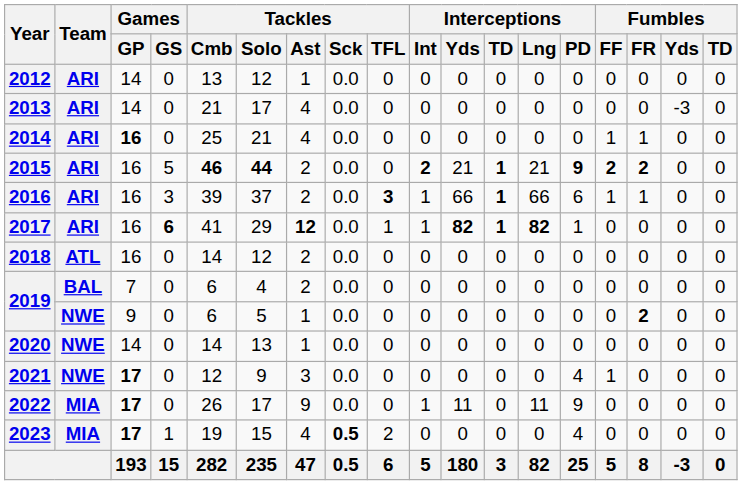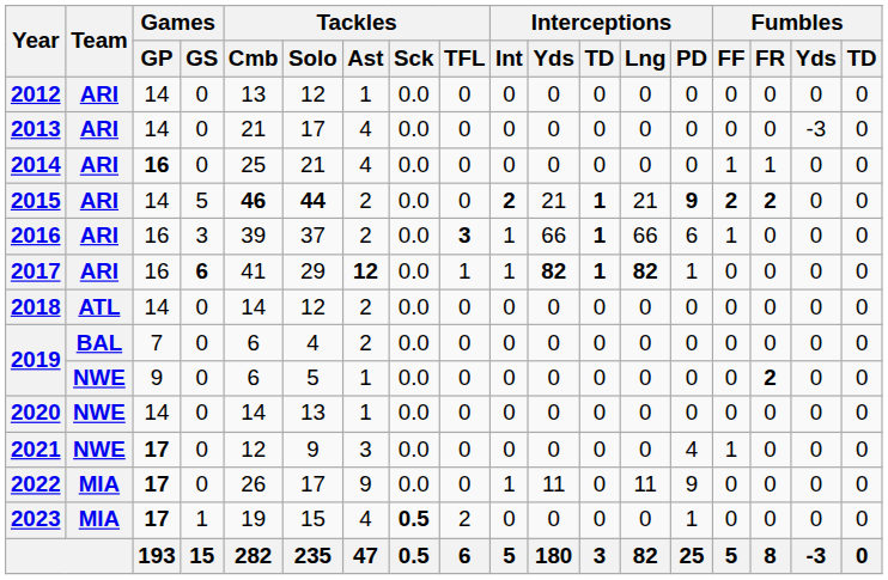 <table class="wikitable" style="text-align:center">
 <tr>
 <th rowspan="2">Year</th>
 <th rowspan="2">Team</th>
 <th colspan="2">Games</th>
 <th colspan="5">Tackles</th>
 <th colspan="5">Interceptions</th>
 <th colspan="4">Fumbles</th>
 </tr>
 <tr>
 <th>GP</th>
 <th>GS</th>
 <th>Cmb</th>
 <th>Solo</th>
 <th>Ast</th>
 <th>Sck</th>
 <th>TFL</th>
 <th>Int</th>
 <th>Yds</th>
 <th>TD</th>
 <th>Lng</th>
 <th>PD</th>
 <th>FF</th>
 <th>FR</th>
 <th>Yds</th>
 <th>TD</th>
 </tr>
 <tr>
 <th><a href='#'>2012</a></th>
 <th><a href='#'>ARI</a></th>
 <td>14</td>
 <td>0</td>
 <td>13</td>
 <td>12</td>
 <td>1</td>
 <td>0.0</td>
 <td>0</td>
 <td>0</td>
 <td>0</td>
 <td>0</td>
 <td>0</td>
 <td>0</td>
 <td>0</td>
 <td>0</td>
 <td>0</td>
 <td>0</td>
 </tr>
 <tr>
 <th><a href='#'>2013</a></th>
 <th><a href='#'>ARI</a></th>
 <td>14</td>
 <td>0</td>
 <td>21</td>
 <td>17</td>
 <td>4</td>
 <td>0.0</td>
 <td>0</td>
 <td>0</td>
 <td>0</td>
 <td>0</td>
 <td>0</td>
 <td>0</td>
 <td>0</td>
 <td>0</td>
 <td>-3</td>
 <td>0</td>
 </tr>
 <tr>
 <th><a href='#'>2014</a></th>
 <th><a href='#'>ARI</a></th>
 <td><strong>16</strong></td>
 <td>0</td>
 <td>25</td>
 <td>21</td>
 <td>4</td>
 <td>0.0</td>
 <td>0</td>
 <td>0</td>
 <td>0</td>
 <td>0</td>
 <td>0</td>
 <td>0</td>
 <td>1</td>
 <td>1</td>
 <td>0</td>
 <td>0</td>
 </tr>
 <tr>
 <th><a href='#'>2015</a></th>
 <th><a href='#'>ARI</a></th>
-<td>16</td>
+<td>14</td>
 <td>5</td>
 <td><strong>46</strong></td>
 <td><strong>44</strong></td>
 <td>2</td>
 <td>0.0</td>
 <td>0</td>
 <td><strong>2</strong></td>
 <td>21</td>
 <td><strong>1</strong></td>
 <td>21</td>
 <td><strong>9</strong></td>
 <td><strong>2</strong></td>
 <td><strong>2</strong></td>
 <td>0</td>
 <td>0</td>
 </tr>
 <tr>
 <th><a href='#'>2016</a></th>
 <th><a href='#'>ARI</a></th>
 <td>16</td>
 <td>3</td>
 <td>39</td>
 <td>37</td>
 <td>2</td>
 <td>0.0</td>
 <td><strong>3</strong></td>
 <td>1</td>
 <td>66</td>
 <td><strong>1</strong></td>
 <td>66</td>
 <td>6</td>
 <td>1</td>
-<td>1</td>
+<td>0</td>
 <td>0</td>
 <td>0</td>
 </tr>
 <tr>
 <th><a href='#'>2017</a></th>
 <th><a href='#'>ARI</a></th>
 <td>16</td>
 <td><strong>6</strong></td>
 <td>41</td>
 <td>29</td>
 <td><strong>12</strong></td>
 <td>0.0</td>
 <td>1</td>
 <td>1</td>
 <td><strong>82</strong></td>
 <td><strong>1</strong></td>
 <td><strong>82</strong></td>
 <td>1</td>
 <td>0</td>
 <td>0</td>
 <td>0</td>
 <td>0</td>
 </tr>
 <tr>
 <th><a href='#'>2018</a></th>
 <th><a href='#'>ATL</a></th>
-<td>16</td>
+<td>14</td>
 <td>0</td>
 <td>14</td>
 <td>12</td>
 <td>2</td>
 <td>0.0</td>
 <td>0</td>
 <td>0</td>
 <td>0</td>
 <td>0</td>
 <td>0</td>
 <td>0</td>
 <td>0</td>
 <td>0</td>
 <td>0</td>
 <td>0</td>
 </tr>
 <tr>
 <th rowspan="2"><a href='#'>2019</a></th>
 <th><a href='#'>BAL</a></th>
 <td>7</td>
 <td>0</td>
 <td>6</td>
 <td>4</td>
 <td>2</td>
 <td>0.0</td>
 <td>0</td>
 <td>0</td>
 <td>0</td>
 <td>0</td>
 <td>0</td>
 <td>0</td>
 <td>0</td>
 <td>0</td>
 <td>0</td>
 <td>0</td>
 </tr>
 <tr>
 <th><a href='#'>NWE</a></th>
 <td>9</td>
 <td>0</td>
 <td>6</td>
 <td>5</td>
 <td>1</td>
 <td>0.0</td>
 <td>0</td>
 <td>0</td>
 <td>0</td>
 <td>0</td>
 <td>0</td>
 <td>0</td>
 <td>0</td>
 <td><strong>2</strong></td>
 <td>0</td>
 <td>0</td>
 </tr>
 <tr>
 <th><a href='#'>2020</a></th>
 <th><a href='#'>NWE</a></th>
 <td>14</td>
 <td>0</td>
 <td>14</td>
 <td>13</td>
 <td>1</td>
 <td>0.0</td>
 <td>0</td>
 <td>0</td>
 <td>0</td>
 <td>0</td>
 <td>0</td>
 <td>0</td>
 <td>0</td>
 <td>0</td>
 <td>0</td>
 <td>0</td>
 </tr>
 <tr>
 <th><a href='#'>2021</a></th>
 <th><a href='#'>NWE</a></th>
 <td><strong>17</strong></td>
 <td>0</td>
 <td>12</td>
 <td>9</td>
 <td>3</td>
 <td>0.0</td>
 <td>0</td>
 <td>0</td>
 <td>0</td>
 <td>0</td>
 <td>0</td>
 <td>4</td>
 <td>1</td>
 <td>0</td>
 <td>0</td>
 <td>0</td>
 </tr>
 <tr>
 <th><a href='#'>2022</a></th>
 <th><a href='#'>MIA</a></th>
 <td><strong>17</strong></td>
 <td>0</td>
 <td>26</td>
 <td>17</td>
 <td>9</td>
 <td>0.0</td>
 <td>0</td>
 <td>1</td>
 <td>11</td>
 <td>0</td>
 <td>11</td>
 <td>9</td>
 <td>0</td>
 <td>0</td>
 <td>0</td>
 <td>0</td>
 </tr>
 <tr>
 <th><a href='#'>2023</a></th>
 <th><a href='#'>MIA</a></th>
 <td><strong>17</strong></td>
 <td>1</td>
 <td>19</td>
 <td>15</td>
 <td>4</td>
 <td><strong>0.5</strong></td>
 <td>2</td>
 <td>0</td>
 <td>0</td>
 <td>0</td>
 <td>0</td>
-<td>4</td>
+<td>1</td>
 <td>0</td>
 <td>0</td>
 <td>0</td>
 <td>0</td>
 </tr>
 <tr>
 <th colspan="2"></th>
 <th>193</th>
 <th>15</th>
 <th>282</th>
 <th>235</th>
 <th>47</th>
 <th>0.5</th>
 <th>6</th>
 <th>5</th>
 <th>180</th>
 <th>3</th>
 <th>82</th>
 <th>25</th>
 <th>5</th>
 <th>8</th>
 <th>-3</th>
 <th>0</th>
 </tr>
 </table>
